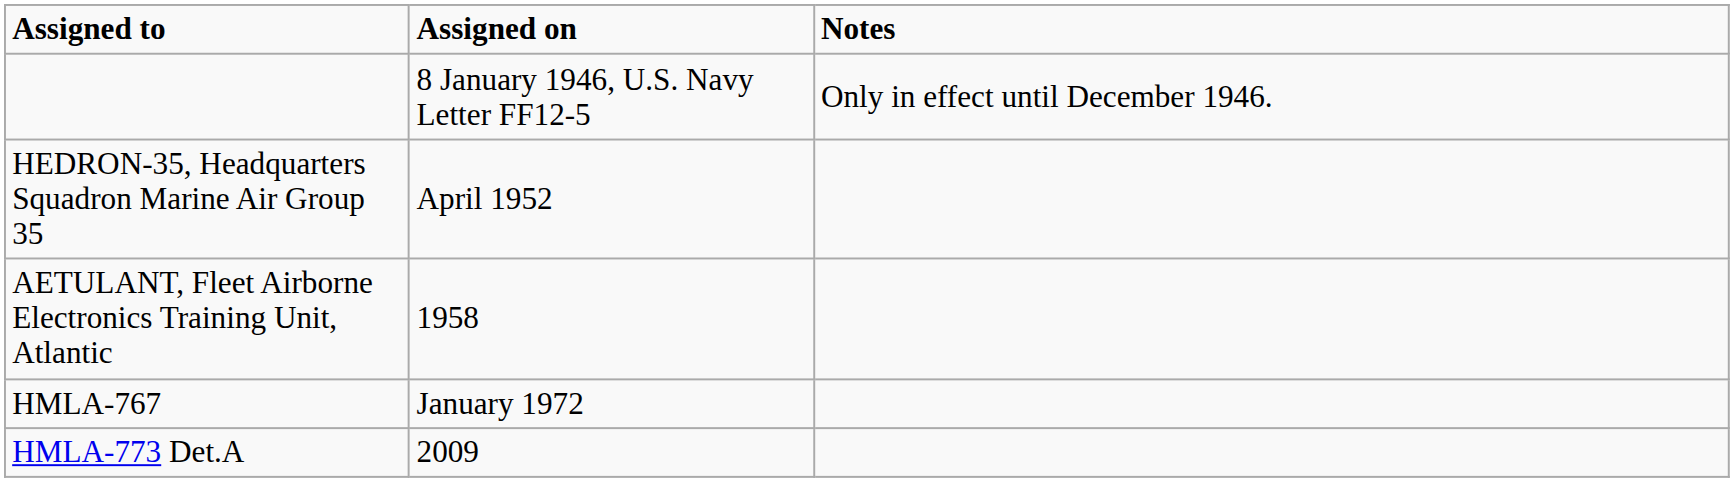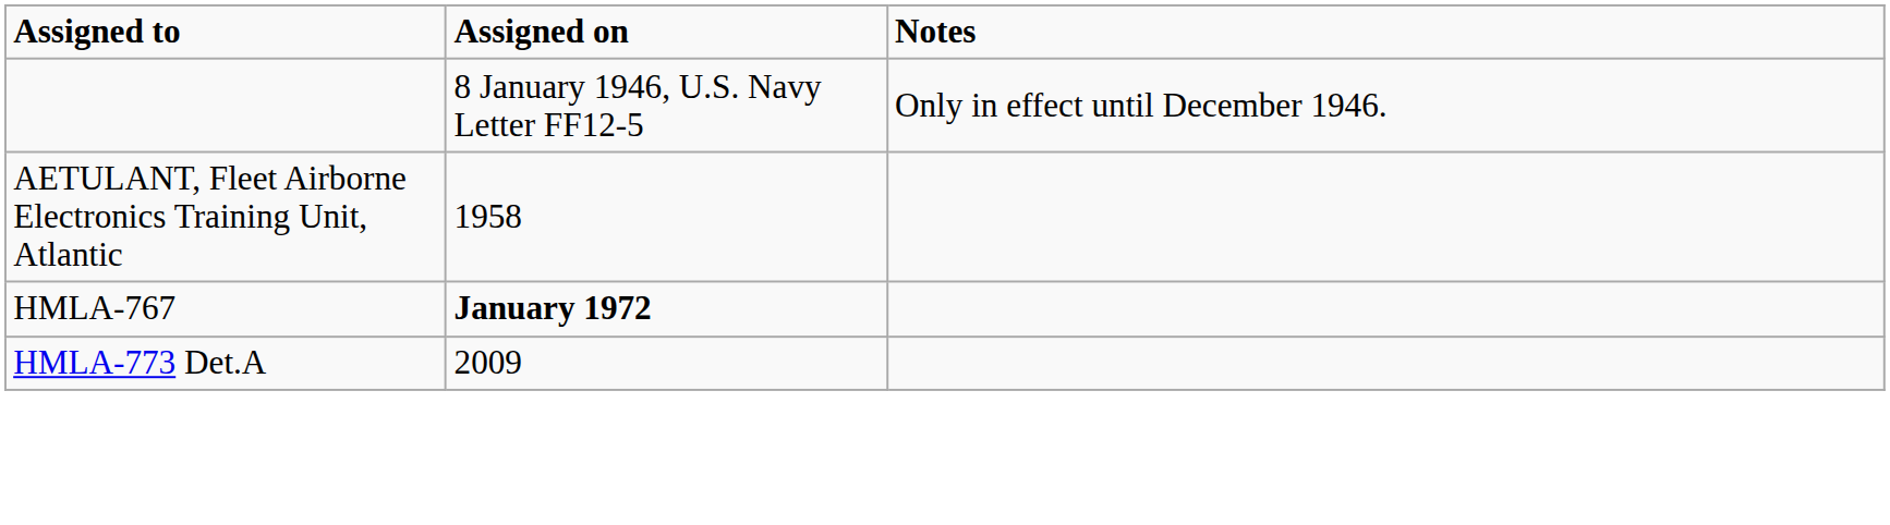 <table class="wikitable" style="width: 70%;">
 <tr>
 <td style="width: 200px;"><strong>Assigned to</strong></td>
 <td style="width: 200px;"><strong>Assigned on</strong></td>
 <td><strong>Notes</strong></td>
 </tr>
 <tr>
 <td></td>
 <td>8 January 1946, U.S. Navy Letter FF12-5</td>
 <td>Only in effect until December 1946.</td>
 </tr>
 <tr>
-<td>HEDRON-35, Headquarters Squadron Marine Air Group 35</td>
-<td>April 1952</td>
-<td></td>
-</tr>
-<tr>
 <td>AETULANT, Fleet Airborne Electronics Training Unit, Atlantic</td>
 <td>1958</td>
 <td></td>
 </tr>
 <tr>
 <td>HMLA-767</td>
-<td>January 1972</td>
+<td><strong>January 1972</strong></td>
 <td></td>
 </tr>
 <tr>
 <td><a href='#'>HMLA-773</a> Det.A</td>
 <td>2009</td>
 <td></td>
 </tr>
 </table>
